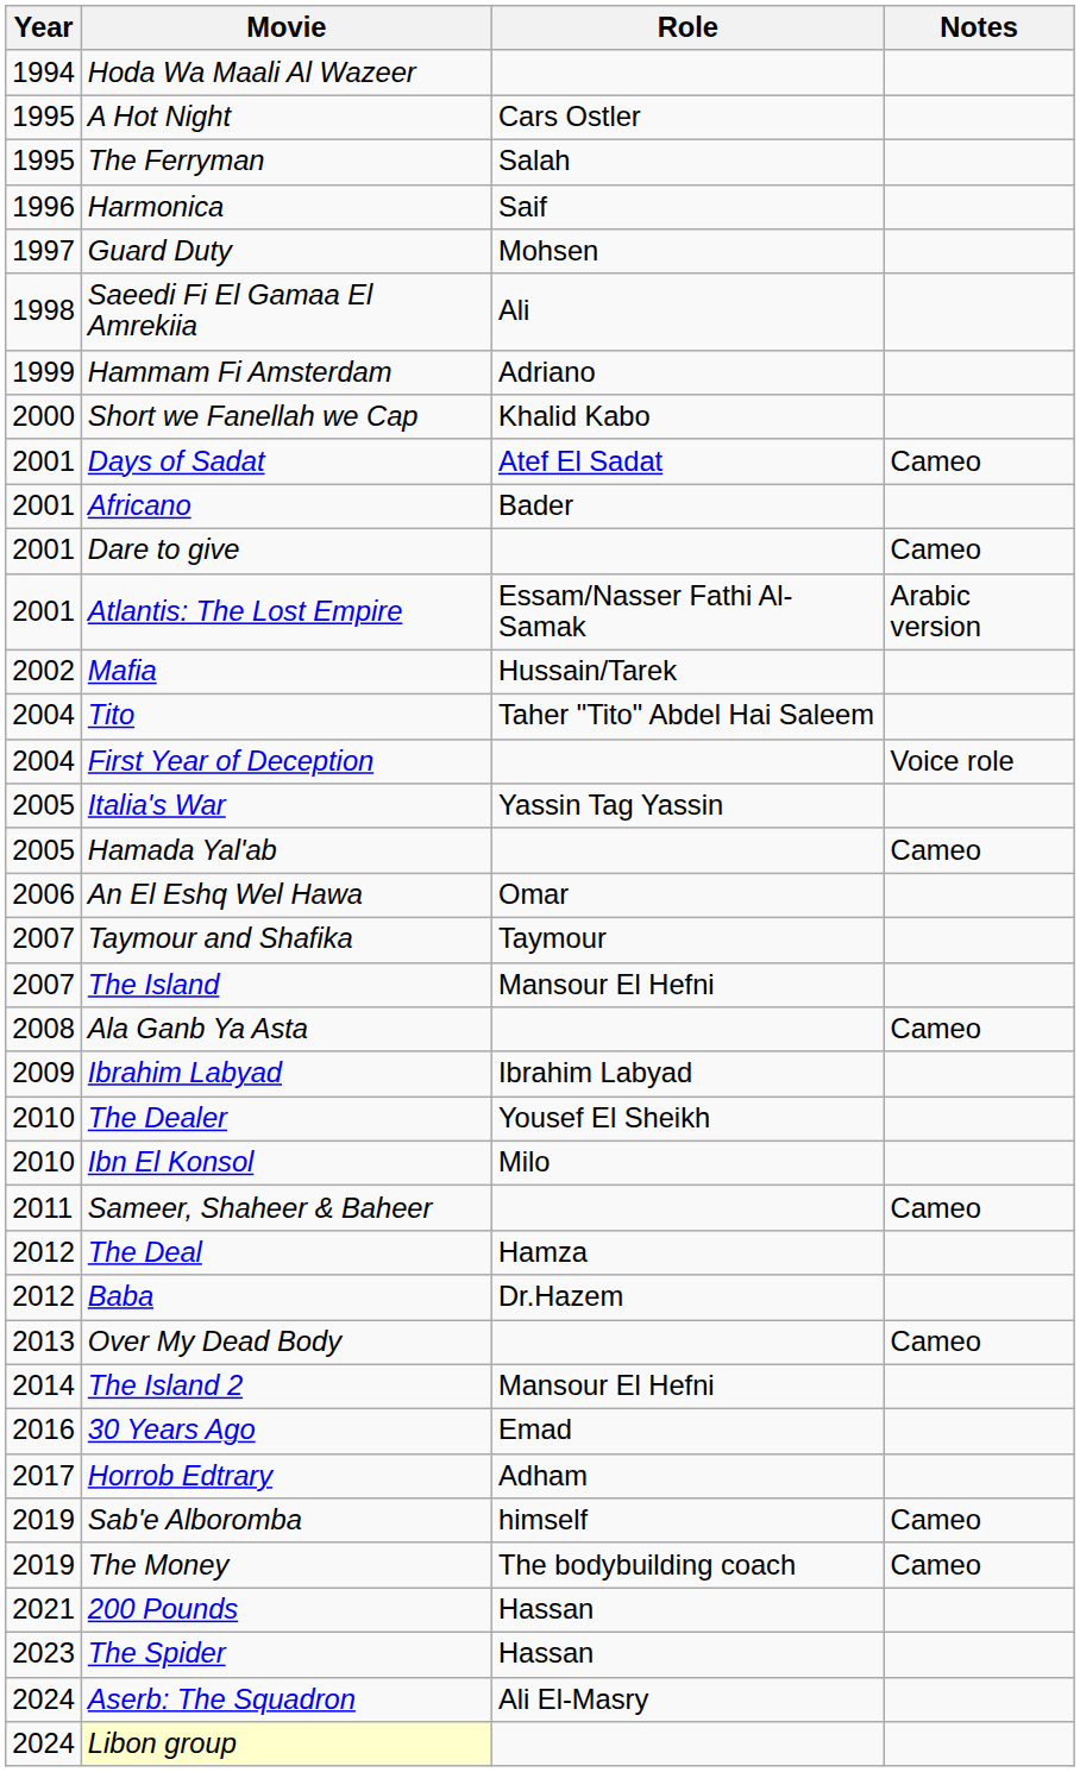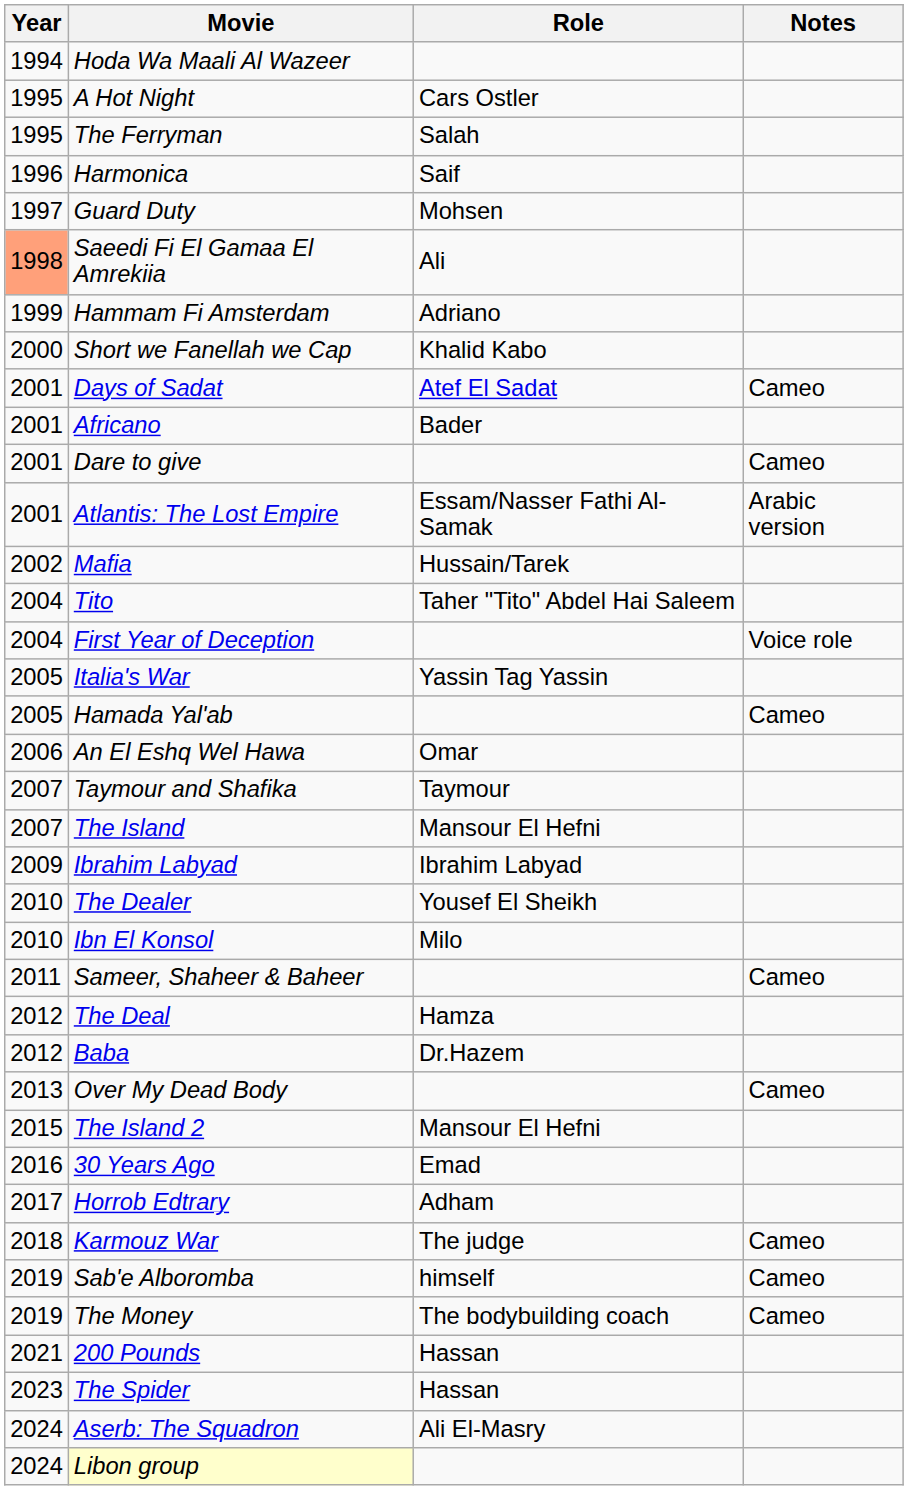 <table class="wikitable">
 <tr>
 <th>Year</th>
 <th>Movie</th>
 <th>Role</th>
 <th>Notes</th>
 </tr>
 <tr>
 <td>1994</td>
 <td><em>Hoda Wa Maali Al Wazeer</em></td>
 <td></td>
 <td></td>
 </tr>
 <tr>
 <td>1995</td>
 <td><em>A Hot Night</em></td>
 <td>Cars Ostler</td>
 <td></td>
 </tr>
 <tr>
 <td>1995</td>
 <td><em>The Ferryman</em></td>
 <td>Salah</td>
 <td></td>
 </tr>
 <tr>
 <td>1996</td>
 <td><em>Harmonica</em></td>
 <td>Saif</td>
 <td></td>
 </tr>
 <tr>
 <td>1997</td>
 <td><em>Guard Duty</em></td>
 <td>Mohsen</td>
 <td></td>
 </tr>
 <tr>
-<td>1998</td>
+<td style="background: lightsalmon;">1998</td>
 <td><em>Saeedi Fi El Gamaa El Amrekiia</em></td>
 <td>Ali</td>
 <td></td>
 </tr>
 <tr>
 <td>1999</td>
 <td><em>Hammam Fi Amsterdam</em></td>
 <td>Adriano</td>
 <td></td>
 </tr>
 <tr>
 <td>2000</td>
 <td><em>Short we Fanellah we Cap</em></td>
 <td>Khalid Kabo</td>
 <td></td>
 </tr>
 <tr>
 <td>2001</td>
 <td><em><a href='#'>Days of Sadat</a></em></td>
 <td><a href='#'>Atef El Sadat</a></td>
 <td>Cameo</td>
 </tr>
 <tr>
 <td>2001</td>
 <td><em><a href='#'>Africano</a></em></td>
 <td>Bader</td>
 <td></td>
 </tr>
 <tr>
 <td>2001</td>
 <td><em>Dare to give</em></td>
 <td></td>
 <td>Cameo</td>
 </tr>
 <tr>
 <td>2001</td>
 <td><em><a href='#'>Atlantis: The Lost Empire</a></em></td>
 <td>Essam/Nasser Fathi Al-Samak</td>
 <td>Arabic version</td>
 </tr>
 <tr>
 <td>2002</td>
 <td><em><a href='#'>Mafia</a></em></td>
 <td>Hussain/Tarek</td>
 <td></td>
 </tr>
 <tr>
 <td>2004</td>
 <td><em><a href='#'>Tito</a></em></td>
 <td>Taher "Tito" Abdel Hai Saleem</td>
 <td></td>
 </tr>
 <tr>
 <td>2004</td>
 <td><em><a href='#'>First Year of Deception</a></em></td>
 <td></td>
 <td>Voice role</td>
 </tr>
 <tr>
 <td>2005</td>
 <td><em><a href='#'>Italia's War</a></em></td>
 <td>Yassin Tag Yassin</td>
 <td></td>
 </tr>
 <tr>
 <td>2005</td>
 <td><em>Hamada Yal'ab</em></td>
 <td></td>
 <td>Cameo</td>
 </tr>
 <tr>
 <td>2006</td>
 <td><em>An El Eshq Wel Hawa</em></td>
 <td>Omar</td>
 <td></td>
 </tr>
 <tr>
 <td>2007</td>
 <td><em>Taymour and Shafika</em></td>
 <td>Taymour</td>
 <td></td>
 </tr>
 <tr>
 <td>2007</td>
 <td><em><a href='#'>The Island</a></em></td>
 <td>Mansour El Hefni</td>
 <td></td>
 </tr>
 <tr>
-<td>2008</td>
-<td><em>Ala Ganb Ya Asta</em></td>
-<td></td>
-<td>Cameo</td>
-</tr>
-<tr>
 <td>2009</td>
 <td><em><a href='#'>Ibrahim Labyad</a></em></td>
 <td>Ibrahim Labyad</td>
 <td></td>
 </tr>
 <tr>
 <td>2010</td>
 <td><em><a href='#'>The Dealer</a></em></td>
 <td>Yousef El Sheikh</td>
 <td></td>
 </tr>
 <tr>
 <td>2010</td>
 <td><em><a href='#'>Ibn El Konsol</a></em></td>
 <td>Milo</td>
 <td></td>
 </tr>
 <tr>
 <td>2011</td>
 <td><em>Sameer, Shaheer & Baheer</em></td>
 <td></td>
 <td>Cameo</td>
 </tr>
 <tr>
 <td>2012</td>
 <td><em><a href='#'>The Deal</a></em></td>
 <td>Hamza</td>
 <td></td>
 </tr>
 <tr>
 <td>2012</td>
 <td><em><a href='#'>Baba</a></em></td>
 <td>Dr.Hazem</td>
 <td></td>
 </tr>
 <tr>
 <td>2013</td>
 <td><em>Over My Dead Body</em></td>
 <td></td>
 <td>Cameo</td>
 </tr>
 <tr>
-<td>2014</td>
+<td>2015</td>
 <td><em><a href='#'>The Island 2</a></em></td>
 <td>Mansour El Hefni</td>
 <td></td>
 </tr>
 <tr>
 <td>2016</td>
 <td><em><a href='#'>30 Years Ago</a></em></td>
 <td>Emad</td>
 <td></td>
 </tr>
 <tr>
 <td>2017</td>
 <td><em><a href='#'>Horrob Edtrary</a></em></td>
 <td>Adham</td>
 <td></td>
+</tr>
+<tr>
+<td>2018</td>
+<td><em><a href='#'>Karmouz War</a></em></td>
+<td>The judge</td>
+<td>Cameo</td>
 </tr>
 <tr>
 <td>2019</td>
 <td><em>Sab'e Alboromba</em></td>
 <td>himself</td>
 <td>Cameo</td>
 </tr>
 <tr>
 <td>2019</td>
 <td><em>The Money</em></td>
 <td>The bodybuilding coach</td>
 <td>Cameo</td>
 </tr>
 <tr>
 <td>2021</td>
 <td><em><a href='#'>200 Pounds</a></em></td>
 <td>Hassan</td>
 <td></td>
 </tr>
 <tr>
 <td>2023</td>
 <td><em><a href='#'>The Spider</a></em></td>
 <td>Hassan</td>
 <td></td>
 </tr>
 <tr>
 <td>2024</td>
 <td><em><a href='#'>Aserb: The Squadron</a></em></td>
 <td>Ali El-Masry</td>
 <td></td>
 </tr>
 <tr>
 <td>2024</td>
 <td style="background:#FFFFCC;"><em>Libon group</em></td>
 <td></td>
 <td></td>
 </tr>
 </table>
